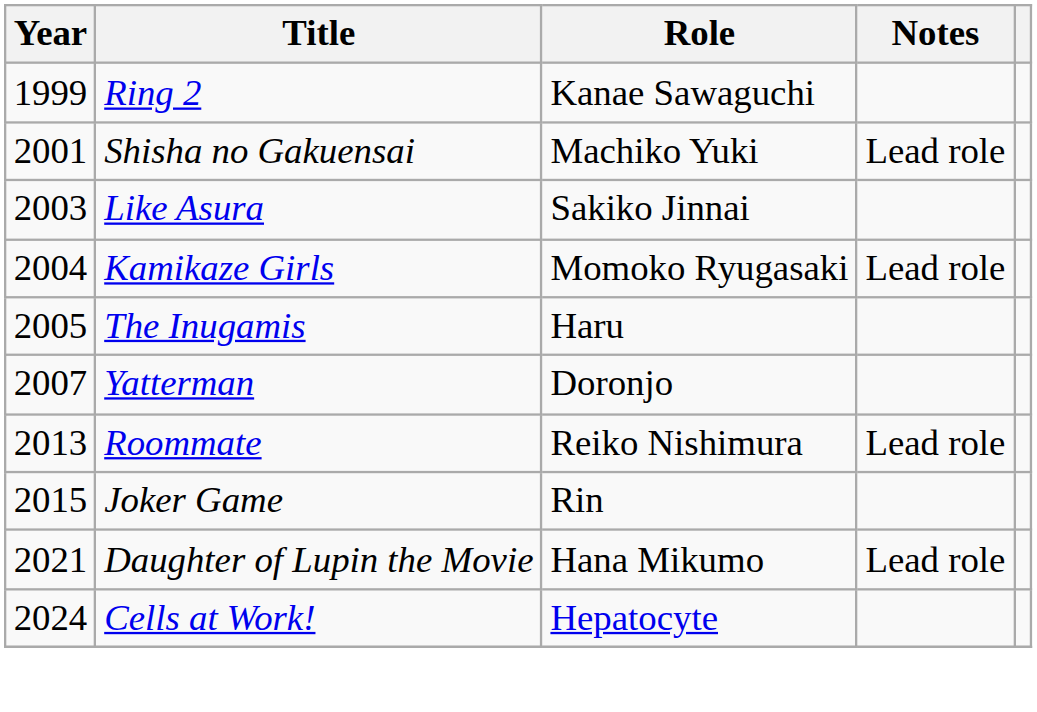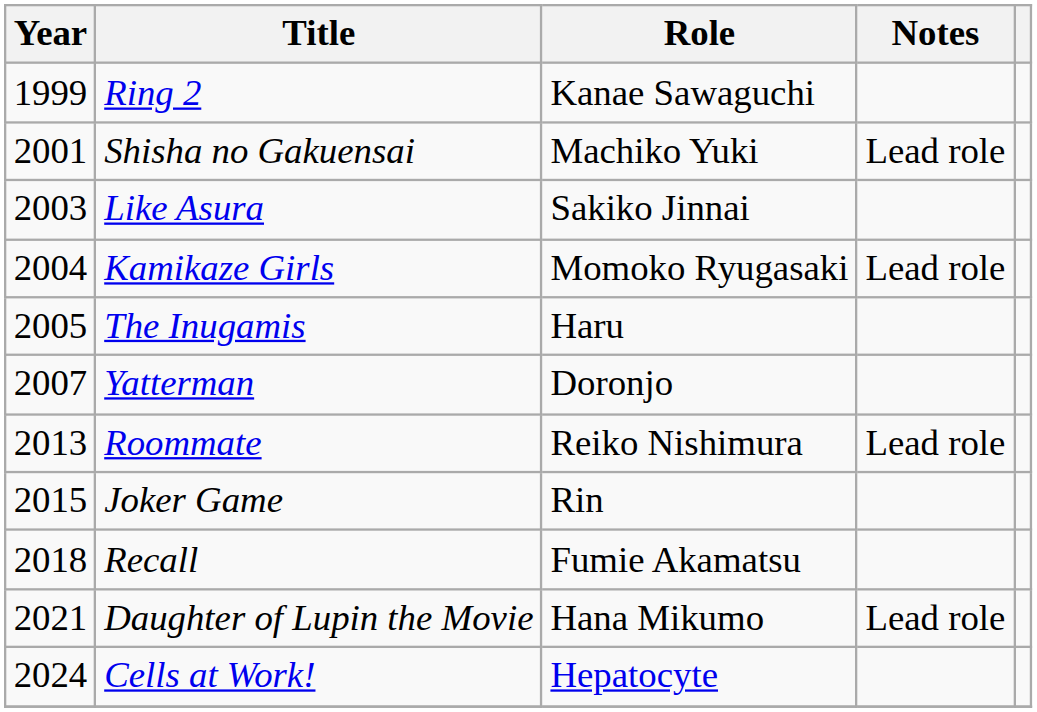 <table class="wikitable sortable">
 <tr>
 <th>Year</th>
 <th>Title</th>
 <th>Role</th>
 <th class="unsortable">Notes</th>
 <th class="unsortable"></th>
 </tr>
 <tr>
 <td>1999</td>
 <td><em><a href='#'>Ring 2</a></em></td>
 <td>Kanae Sawaguchi</td>
 <td></td>
 <td></td>
 </tr>
 <tr>
 <td>2001</td>
 <td><em>Shisha no Gakuensai</em></td>
 <td>Machiko Yuki</td>
 <td>Lead role</td>
 <td></td>
 </tr>
 <tr>
 <td>2003</td>
 <td><em><a href='#'>Like Asura</a></em></td>
 <td>Sakiko Jinnai</td>
 <td></td>
 <td></td>
 </tr>
 <tr>
 <td>2004</td>
 <td><em><a href='#'>Kamikaze Girls</a></em></td>
 <td>Momoko Ryugasaki</td>
 <td>Lead role</td>
 <td></td>
 </tr>
 <tr>
 <td>2005</td>
 <td><em><a href='#'>The Inugamis</a></em></td>
 <td>Haru</td>
 <td></td>
 <td></td>
 </tr>
 <tr>
 <td>2007</td>
 <td><em><a href='#'>Yatterman</a></em></td>
 <td>Doronjo</td>
 <td></td>
 <td></td>
 </tr>
 <tr>
 <td>2013</td>
 <td><em><a href='#'>Roommate</a></em></td>
 <td>Reiko Nishimura</td>
 <td>Lead role</td>
 <td></td>
 </tr>
 <tr>
 <td>2015</td>
 <td><em>Joker Game</em></td>
 <td>Rin</td>
 <td></td>
 <td></td>
 </tr>
 <tr>
+<td>2018</td>
+<td><em>Recall</em></td>
+<td>Fumie Akamatsu</td>
+<td></td>
+<td></td>
+</tr>
+<tr>
 <td>2021</td>
 <td><em>Daughter of Lupin the Movie</em></td>
 <td>Hana Mikumo</td>
 <td>Lead role</td>
 <td></td>
 </tr>
 <tr>
 <td>2024</td>
 <td><em><a href='#'>Cells at Work!</a></em></td>
 <td><a href='#'>Hepatocyte</a></td>
 <td></td>
 <td></td>
 </tr>
 <tr>
 </tr>
 </table>
